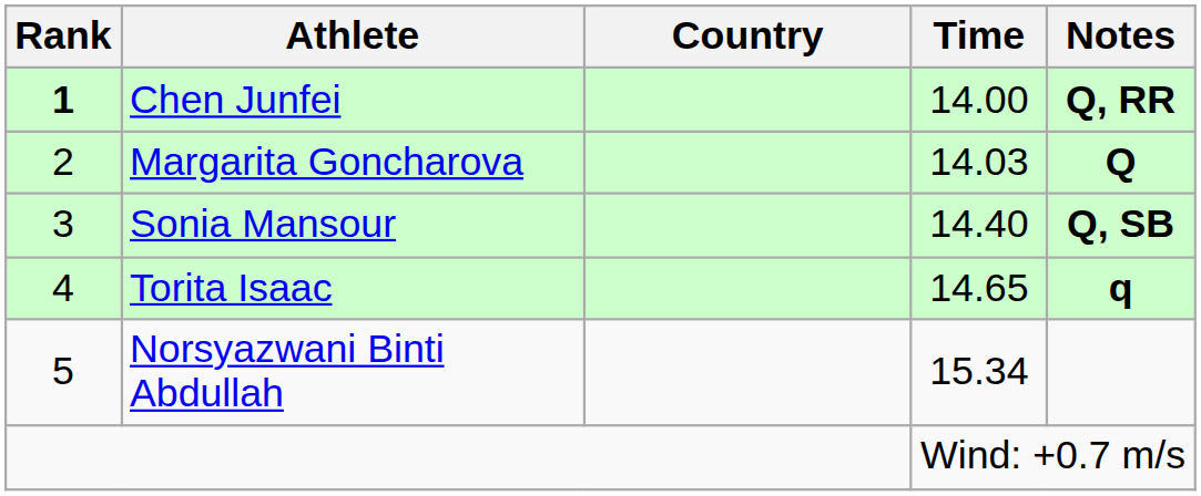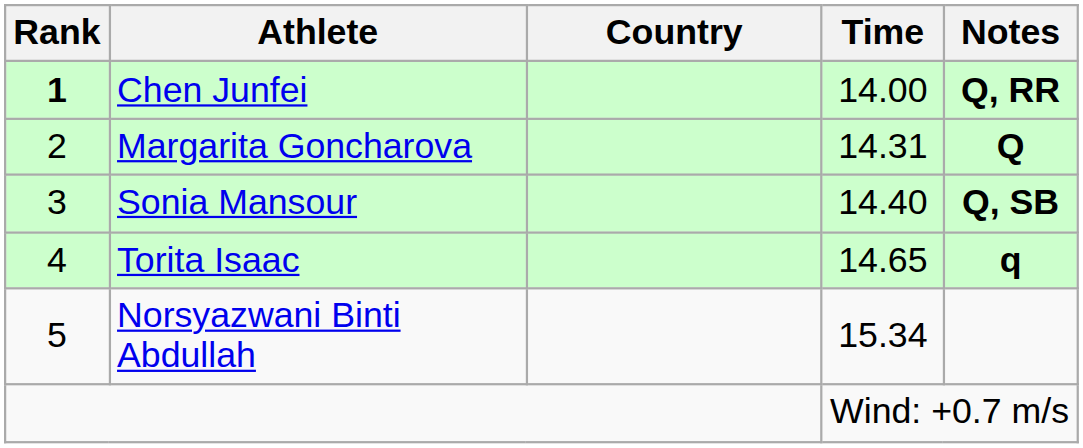 <table class="wikitable sortable" style="text-align:center">
 <tr>
 <th>Rank</th>
 <th style="width:180px">Athlete</th>
 <th style="width:125px">Country</th>
 <th>Time</th>
 <th>Notes</th>
 </tr>
 <tr style="background:#cfc;">
 <td><strong>1</strong></td>
 <td style="text-align:left;"><a href='#'>Chen Junfei</a></td>
 <td style="text-align:left;"></td>
 <td>14.00</td>
 <td><strong>Q, RR</strong></td>
 </tr>
 <tr style="background:#cfc;">
 <td>2</td>
 <td style="text-align:left;"><a href='#'>Margarita Goncharova</a></td>
 <td style="text-align:left;"></td>
-<td>14.03</td>
+<td>14.31</td>
 <td><strong>Q</strong></td>
 </tr>
 <tr style="background:#cfc;">
 <td>3</td>
 <td style="text-align:left;"><a href='#'>Sonia Mansour</a></td>
 <td style="text-align:left;"></td>
 <td>14.40</td>
 <td><strong>Q, SB</strong></td>
 </tr>
 <tr style="background:#cfc;">
 <td>4</td>
 <td style="text-align:left;"><a href='#'>Torita Isaac</a></td>
 <td style="text-align:left;"></td>
 <td>14.65</td>
 <td><strong>q</strong></td>
 </tr>
 <tr>
 <td>5</td>
 <td style="text-align:left;"><a href='#'>Norsyazwani Binti Abdullah</a></td>
 <td style="text-align:left;"></td>
 <td>15.34</td>
 <td></td>
 </tr>
 <tr class="sortbottom">
 <td colspan="3"></td>
 <td colspan="2">Wind: +0.7 m/s</td>
 </tr>
 </table>
